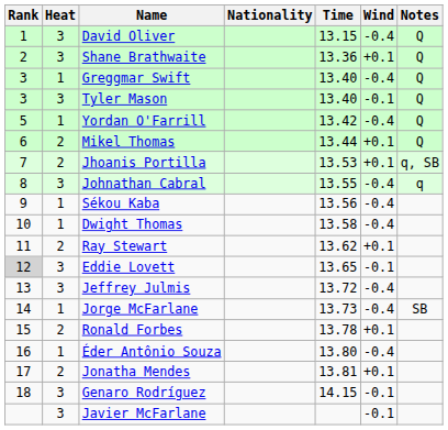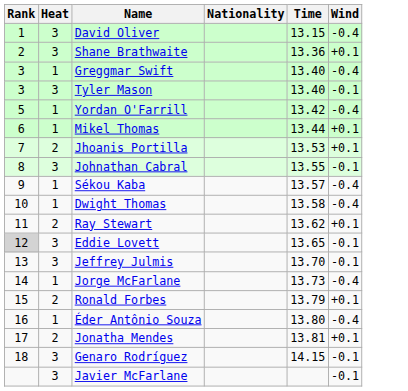 <table class="wikitable sortable" style="text-align:center">
 <tr>
 <th>Rank</th>
 <th>Heat</th>
 <th>Name</th>
 <th>Nationality</th>
 <th>Time</th>
 <th>Wind</th>
-<th>Notes</th>
 </tr>
 <tr bgcolor=ccffcc>
 <td>1</td>
 <td>3</td>
 <td align=left><a href='#'>David Oliver</a></td>
 <td align=left></td>
 <td>13.15</td>
 <td>-0.4</td>
-<td>Q</td>
 </tr>
 <tr bgcolor=ccffcc>
 <td>2</td>
 <td>3</td>
 <td align=left><a href='#'>Shane Brathwaite</a></td>
 <td align=left></td>
 <td>13.36</td>
 <td>+0.1</td>
-<td>Q</td>
 </tr>
 <tr bgcolor=ccffcc>
 <td>3</td>
 <td>1</td>
 <td align=left><a href='#'>Greggmar Swift</a></td>
 <td align=left></td>
 <td>13.40</td>
 <td>-0.4</td>
-<td>Q</td>
 </tr>
 <tr bgcolor=ccffcc>
 <td>3</td>
 <td>3</td>
 <td align=left><a href='#'>Tyler Mason</a></td>
 <td align=left></td>
 <td>13.40</td>
 <td>-0.1</td>
-<td>Q</td>
 </tr>
 <tr bgcolor=ccffcc>
 <td>5</td>
 <td>1</td>
 <td align=left><a href='#'>Yordan O'Farrill</a></td>
 <td align=left></td>
 <td>13.42</td>
 <td>-0.4</td>
-<td>Q</td>
 </tr>
 <tr bgcolor=ccffcc>
 <td>6</td>
-<td>2</td>
+<td>1</td>
 <td align=left><a href='#'>Mikel Thomas</a></td>
 <td align=left></td>
 <td>13.44</td>
 <td>+0.1</td>
-<td>Q</td>
 </tr>
 <tr bgcolor=ddffdd>
 <td>7</td>
 <td>2</td>
 <td align=left><a href='#'>Jhoanis Portilla</a></td>
 <td align=left></td>
 <td>13.53</td>
 <td>+0.1</td>
-<td>q, SB</td>
 </tr>
 <tr bgcolor=ddffdd>
 <td>8</td>
 <td>3</td>
 <td align=left><a href='#'>Johnathan Cabral</a></td>
 <td align=left></td>
 <td>13.55</td>
-<td>-0.4</td>
-<td>q</td>
+<td>-0.1</td>
 </tr>
 <tr>
 <td>9</td>
 <td>1</td>
 <td align=left><a href='#'>Sékou Kaba</a></td>
 <td align=left></td>
-<td>13.56</td>
+<td>13.57</td>
 <td>-0.4</td>
-<td></td>
 </tr>
 <tr>
 <td>10</td>
 <td>1</td>
 <td align=left><a href='#'>Dwight Thomas</a></td>
 <td align=left></td>
 <td>13.58</td>
 <td>-0.4</td>
-<td></td>
 </tr>
 <tr>
 <td>11</td>
 <td>2</td>
 <td align=left><a href='#'>Ray Stewart</a></td>
 <td align=left></td>
 <td>13.62</td>
 <td>+0.1</td>
-<td></td>
 </tr>
 <tr>
 <td style="background: lightgrey;">12</td>
 <td>3</td>
 <td align=left><a href='#'>Eddie Lovett</a></td>
 <td align=left></td>
 <td>13.65</td>
 <td>-0.1</td>
-<td></td>
 </tr>
 <tr>
 <td>13</td>
 <td>3</td>
 <td align=left><a href='#'>Jeffrey Julmis</a></td>
 <td align=left></td>
-<td>13.72</td>
-<td>-0.4</td>
-<td></td>
+<td>13.70</td>
+<td>-0.1</td>
 </tr>
 <tr>
 <td>14</td>
 <td>1</td>
 <td align=left><a href='#'>Jorge McFarlane</a></td>
 <td align=left></td>
 <td>13.73</td>
 <td>-0.4</td>
-<td>SB</td>
 </tr>
 <tr>
 <td>15</td>
 <td>2</td>
 <td align=left><a href='#'>Ronald Forbes</a></td>
 <td align=left></td>
-<td>13.78</td>
+<td>13.79</td>
 <td>+0.1</td>
-<td></td>
 </tr>
 <tr>
 <td>16</td>
 <td>1</td>
 <td align=left><a href='#'>Éder Antônio Souza</a></td>
 <td align=left></td>
 <td>13.80</td>
 <td>-0.4</td>
-<td></td>
 </tr>
 <tr>
 <td>17</td>
 <td>2</td>
 <td align=left><a href='#'>Jonatha Mendes</a></td>
 <td align=left></td>
 <td>13.81</td>
 <td>+0.1</td>
-<td></td>
 </tr>
 <tr>
 <td>18</td>
 <td>3</td>
 <td align=left><a href='#'>Genaro Rodríguez</a></td>
 <td align=left></td>
 <td>14.15</td>
 <td>-0.1</td>
-<td></td>
 </tr>
 <tr>
 <td></td>
 <td>3</td>
 <td align=left><a href='#'>Javier McFarlane</a></td>
 <td align=left></td>
 <td></td>
 <td>-0.1</td>
-<td></td>
 </tr>
 </table>
